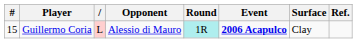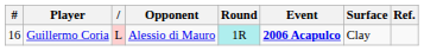 <table class="sortable wikitable">
 <tr style="background:#efefef;">
 <th>#</th>
 <th>Player</th>
 <th>/</th>
 <th>Opponent</th>
 <th>Round</th>
 <th>Event</th>
 <th>Surface</th>
 <th class=unsortable>Ref.</th>
 </tr>
 <tr>
-<td>15</td>
+<td>16</td>
 <td> <a href='#'>Guillermo Coria</a></td>
 <td style="text-align:center;" bgcolor=#FFCFCF>L</td>
 <td> <a href='#'>Alessio di Mauro</a></td>
 <td bgcolor=#afeeee style="text-align:center;">1R</td>
 <td><strong><a href='#'>2006 Acapulco</a></strong></td>
 <td>Clay</td>
 <td></td>
 </tr>
 </table>
